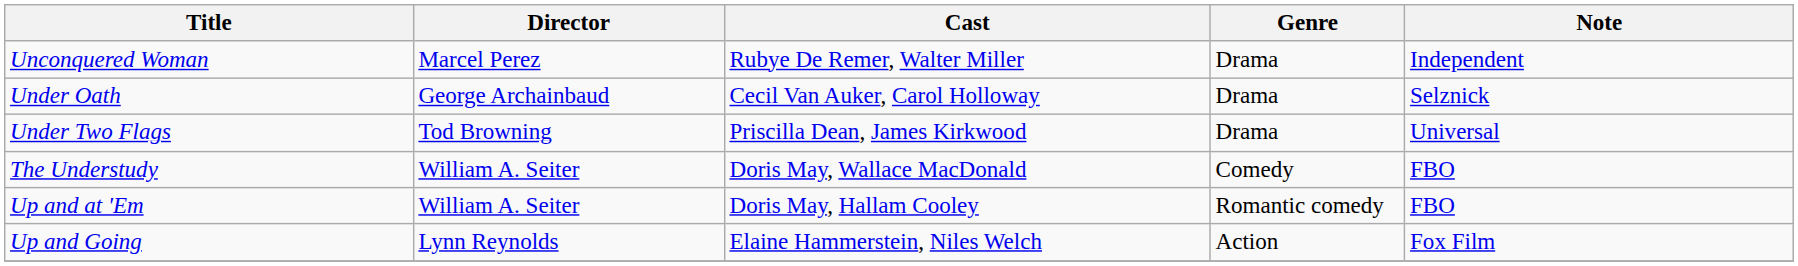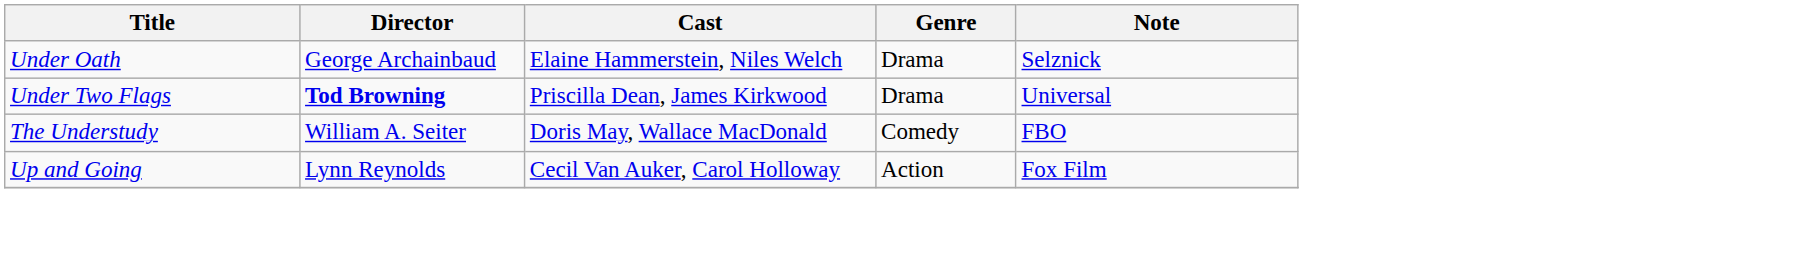 <table class="wikitable">
 <tr>
 <th style="width:21%;">Title</th>
 <th style="width:16%;">Director</th>
 <th style="width:25%;">Cast</th>
 <th style="width:10%;">Genre</th>
 <th style="width:20%;">Note</th>
 </tr>
 <tr>
-<td><em><a href='#'>Unconquered Woman</a></em></td>
-<td><a href='#'>Marcel Perez</a></td>
-<td><a href='#'>Rubye De Remer</a>, <a href='#'>Walter Miller</a></td>
-<td>Drama</td>
-<td><a href='#'>Independent</a></td>
-</tr>
-<tr>
 <td><em><a href='#'>Under Oath</a></em></td>
 <td><a href='#'>George Archainbaud</a></td>
-<td><a href='#'>Cecil Van Auker</a>, <a href='#'>Carol Holloway</a></td>
+<td><a href='#'>Elaine Hammerstein</a>, <a href='#'>Niles Welch</a></td>
 <td>Drama</td>
 <td><a href='#'>Selznick</a></td>
 </tr>
 <tr>
 <td><em><a href='#'>Under Two Flags</a></em></td>
-<td><a href='#'>Tod Browning</a></td>
+<td><strong><a href='#'>Tod Browning</a></strong></td>
 <td><a href='#'>Priscilla Dean</a>, <a href='#'>James Kirkwood</a></td>
 <td>Drama</td>
 <td><a href='#'>Universal</a></td>
 </tr>
 <tr>
 <td><em><a href='#'>The Understudy</a></em></td>
 <td><a href='#'>William A. Seiter</a></td>
 <td><a href='#'>Doris May</a>, <a href='#'>Wallace MacDonald</a></td>
 <td>Comedy</td>
 <td><a href='#'>FBO</a></td>
 </tr>
 <tr>
-<td><em><a href='#'>Up and at 'Em</a></em></td>
-<td><a href='#'>William A. Seiter</a></td>
-<td><a href='#'>Doris May</a>, <a href='#'>Hallam Cooley</a></td>
-<td>Romantic comedy</td>
-<td><a href='#'>FBO</a></td>
-</tr>
-<tr>
 <td><em><a href='#'>Up and Going</a></em></td>
 <td><a href='#'>Lynn Reynolds</a></td>
-<td><a href='#'>Elaine Hammerstein</a>, <a href='#'>Niles Welch</a></td>
+<td><a href='#'>Cecil Van Auker</a>, <a href='#'>Carol Holloway</a></td>
 <td>Action</td>
 <td><a href='#'>Fox Film</a></td>
 </tr>
 <tr>
 </tr>
 </table>
